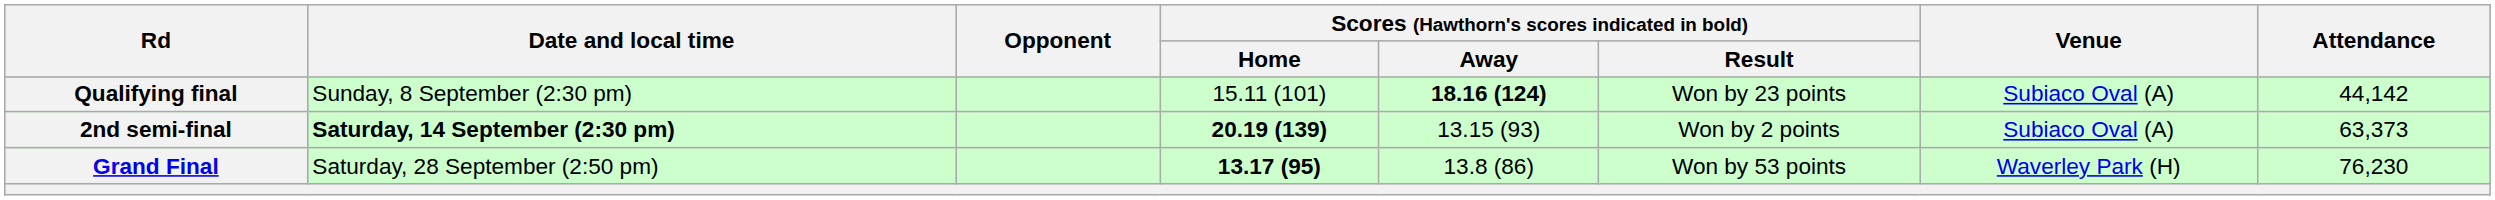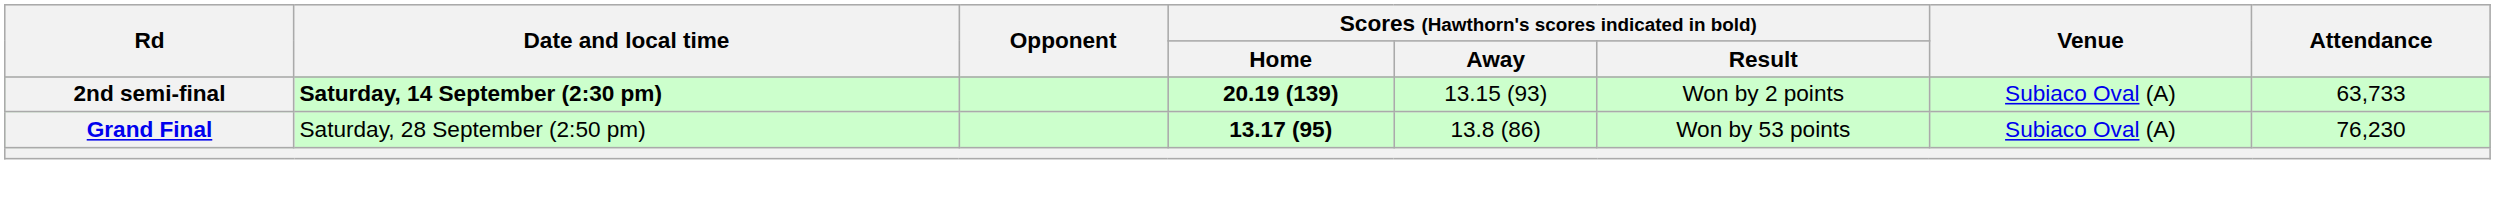 <table class="wikitable" style="font-size:90%; text-align:center; width: 100%; margin-left: auto; margin-right: auto">
 <tr>
 <th rowspan="2">Rd</th>
 <th rowspan="2">Date and local time</th>
 <th rowspan="2">Opponent</th>
 <th colspan="3">Scores <small>(Hawthorn's scores indicated in bold)</small></th>
 <th rowspan="2">Venue</th>
 <th rowspan="2">Attendance</th>
 </tr>
 <tr>
 <th>Home</th>
 <th>Away</th>
 <th>Result</th>
 </tr>
 <tr style="background:#cfc">
-<th>Qualifying final</th>
-<td align=left>Sunday, 8 September (2:30 pm)</td>
-<td align=left></td>
-<td>15.11 (101)</td>
-<td><strong>18.16 (124)</strong></td>
-<td>Won by 23 points</td>
-<td><a href='#'>Subiaco Oval</a> (A)</td>
-<td>44,142</td>
-</tr>
-<tr style="background:#cfc">
 <th>2nd semi-final</th>
 <td align=left><strong>Saturday, 14 September (2:30 pm)</strong></td>
 <td align=left></td>
 <td><strong>20.19 (139)</strong></td>
 <td>13.15 (93)</td>
 <td>Won by 2 points</td>
 <td><a href='#'>Subiaco Oval</a> (A)</td>
-<td>63,373</td>
+<td>63,733</td>
 </tr>
 <tr style="background:#cfc">
 <th><a href='#'>Grand Final</a></th>
 <td align=left>Saturday, 28 September (2:50 pm)</td>
 <td align=left></td>
 <td><strong>13.17 (95)</strong></td>
 <td>13.8 (86)</td>
 <td>Won by 53 points</td>
-<td><a href='#'>Waverley Park</a> (H)</td>
+<td><a href='#'>Subiaco Oval</a> (A)</td>
 <td>76,230</td>
 </tr>
 <tr>
 <th colspan="8"></th>
 </tr>
 </table>
